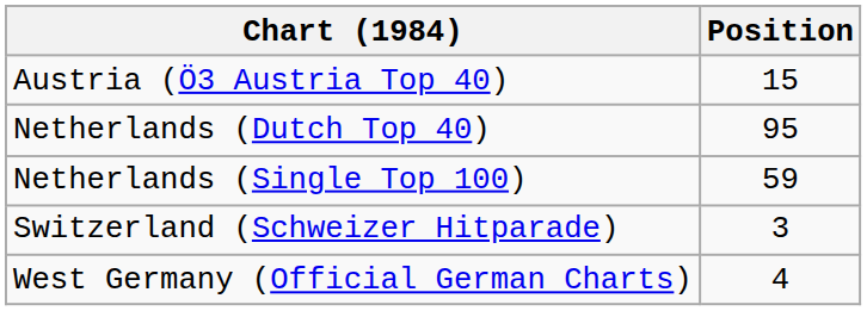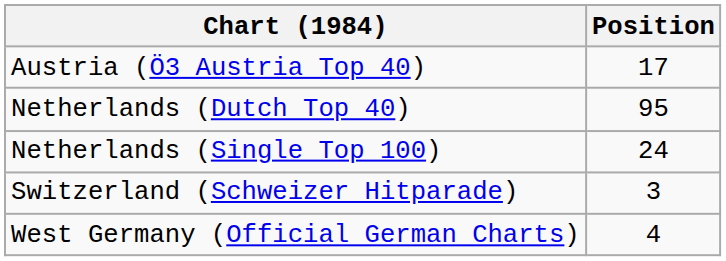 <table class="wikitable sortable">
 <tr>
 <th>Chart (1984)</th>
 <th>Position</th>
 </tr>
 <tr>
 <td>Austria (<a href='#'>Ö3 Austria Top 40</a>)</td>
-<td align="center">15</td>
+<td align="center">17</td>
 </tr>
 <tr>
 <td>Netherlands (<a href='#'>Dutch Top 40</a>)</td>
 <td align="center">95</td>
 </tr>
 <tr>
 <td>Netherlands (<a href='#'>Single Top 100</a>)</td>
-<td align="center">59</td>
+<td align="center">24</td>
 </tr>
 <tr>
 <td>Switzerland (<a href='#'>Schweizer Hitparade</a>)</td>
 <td align="center">3</td>
 </tr>
 <tr>
 <td>West Germany (<a href='#'>Official German Charts</a>)</td>
 <td align="center">4</td>
 </tr>
 </table>
